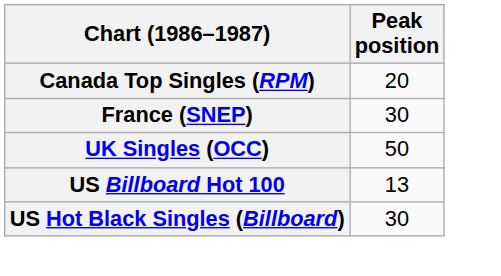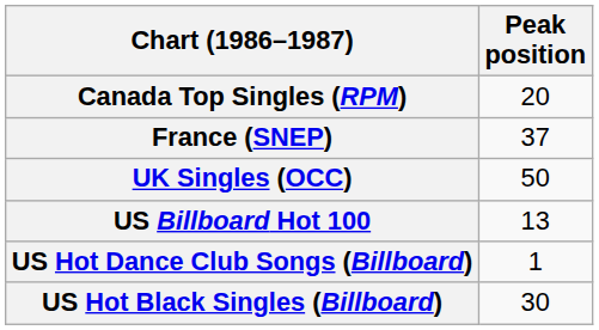 <table class="wikitable sortable plainrowheaders" style="text-align:center">
 <tr>
 <th>Chart (1986–1987)</th>
 <th>Peak<br>position</th>
 </tr>
 <tr>
 <th scope="row">Canada Top Singles (<em><a href='#'>RPM</a></em>)</th>
 <td>20</td>
 </tr>
 <tr>
 <th scope="row">France (<a href='#'>SNEP</a>)</th>
-<td>30</td>
+<td>37</td>
 </tr>
 <tr>
 <th scope="row"><a href='#'>UK Singles</a> (<a href='#'>OCC</a>)</th>
 <td>50</td>
 </tr>
 <tr>
 <th scope="row">US <a href='#'><em>Billboard</em> Hot 100</a></th>
 <td>13</td>
 </tr>
 <tr>
+<th scope="row">US <a href='#'>Hot Dance Club Songs</a> (<em><a href='#'>Billboard</a></em>)</th>
+<td>1</td>
+</tr>
+<tr>
 <th scope="row">US <a href='#'>Hot Black Singles</a> (<em><a href='#'>Billboard</a></em>)</th>
 <td>30</td>
 </tr>
 </table>
